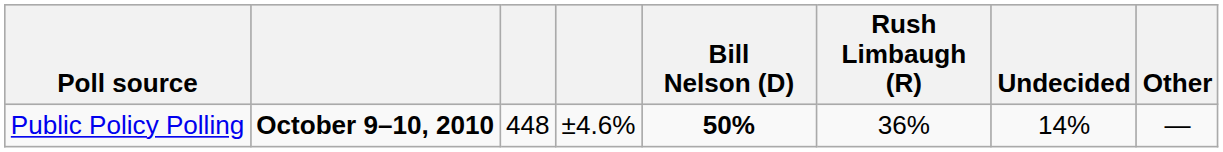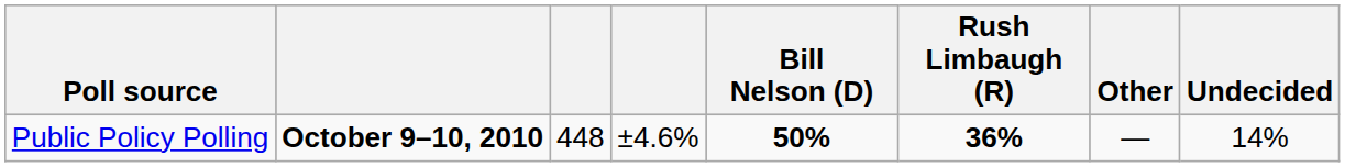 <table class="wikitable" style="text-align:center">
 <tr valign= bottom>
 <th>Poll source</th>
 <th></th>
 <th></th>
 <th></th>
 <th style="width:100px;">Bill<br>Nelson (D)</th>
 <th style="width:100px;">Rush<br>Limbaugh (R)</th>
+<th>Other</th>
 <th>Undecided</th>
-<th>Other</th>
 </tr>
 <tr>
 <td align=left><a href='#'>Public Policy Polling</a></td>
 <td><strong>October 9–10, 2010</strong></td>
 <td>448</td>
 <td>±4.6%</td>
 <td><strong>50%</strong></td>
-<td>36%</td>
+<td><strong>36%</strong></td>
+<td>—</td>
 <td>14%</td>
-<td>—</td>
 </tr>
 </table>
